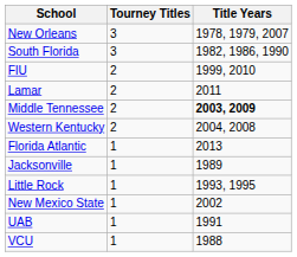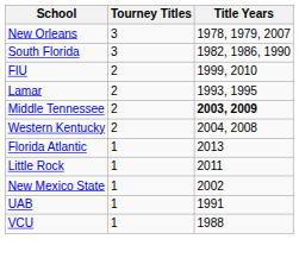 <table class="wikitable sortable">
 <tr>
 <th>School</th>
 <th>Tourney Titles</th>
 <th>Title Years</th>
 </tr>
 <tr>
 <td><a href='#'>New Orleans</a></td>
 <td>3</td>
 <td>1978, 1979, 2007</td>
 </tr>
 <tr>
 <td><a href='#'>South Florida</a></td>
 <td>3</td>
 <td>1982, 1986, 1990</td>
 </tr>
 <tr>
 <td><a href='#'>FIU</a></td>
 <td>2</td>
 <td>1999, 2010</td>
 </tr>
 <tr>
 <td><a href='#'>Lamar</a></td>
 <td>2</td>
-<td>2011</td>
+<td>1993, 1995</td>
 </tr>
 <tr>
 <td><a href='#'>Middle Tennessee</a></td>
 <td>2</td>
 <td><strong>2003, 2009</strong></td>
 </tr>
 <tr>
 <td><a href='#'>Western Kentucky</a></td>
 <td>2</td>
 <td>2004, 2008</td>
 </tr>
 <tr>
 <td><a href='#'>Florida Atlantic</a></td>
 <td>1</td>
 <td>2013</td>
 </tr>
 <tr>
-<td><a href='#'>Jacksonville</a></td>
-<td>1</td>
-<td>1989</td>
-</tr>
-<tr>
 <td><a href='#'>Little Rock</a></td>
 <td>1</td>
-<td>1993, 1995</td>
+<td>2011</td>
 </tr>
 <tr>
 <td><a href='#'>New Mexico State</a></td>
 <td>1</td>
 <td>2002</td>
 </tr>
 <tr>
 <td><a href='#'>UAB</a></td>
 <td>1</td>
 <td>1991</td>
 </tr>
 <tr>
 <td><a href='#'>VCU</a></td>
 <td>1</td>
 <td>1988</td>
 </tr>
 </table>
